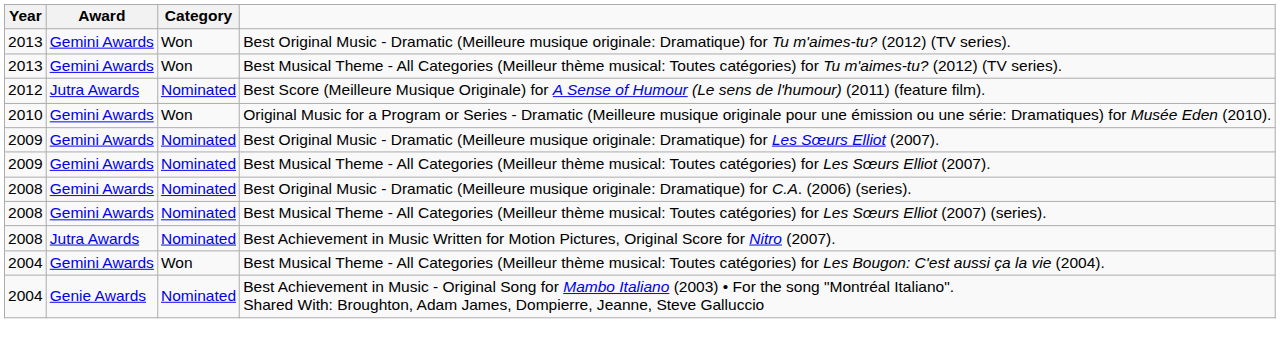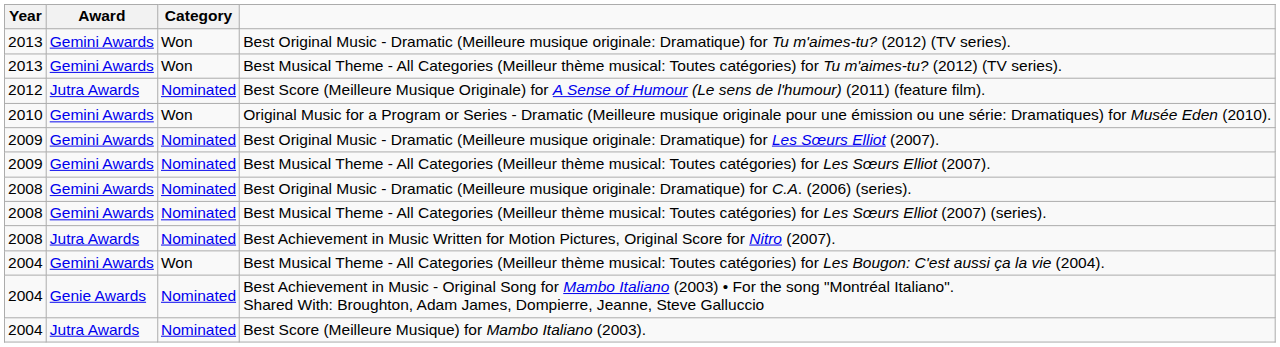 <table class="wikitable">
 <tr>
 <th>Year</th>
 <th>Award</th>
 <th>Category</th>
 </tr>
 <tr>
 <td>2013</td>
 <td><a href='#'>Gemini Awards</a></td>
 <td>Won</td>
 <td>Best Original Music - Dramatic (Meilleure musique originale: Dramatique) for <em>Tu m'aimes-tu?</em> (2012) (TV series).</td>
 </tr>
 <tr>
 <td>2013</td>
 <td><a href='#'>Gemini Awards</a></td>
 <td>Won</td>
 <td>Best Musical Theme - All Categories (Meilleur thème musical: Toutes catégories) for <em>Tu m'aimes-tu?</em> (2012) (TV series).</td>
 </tr>
 <tr>
 <td>2012</td>
 <td><a href='#'>Jutra Awards</a></td>
 <td><a href='#'>Nominated</a></td>
 <td>Best Score (Meilleure Musique Originale) for <em><a href='#'>A Sense of Humour</a> (Le sens de l'humour)</em> (2011) (feature film).</td>
 </tr>
 <tr>
 <td>2010</td>
 <td><a href='#'>Gemini Awards</a></td>
 <td>Won</td>
 <td>Original Music for a Program or Series - Dramatic (Meilleure musique originale pour une émission ou une série: Dramatiques) for <em>Musée Eden</em> (2010).</td>
 </tr>
 <tr>
 <td>2009</td>
 <td><a href='#'>Gemini Awards</a></td>
 <td><a href='#'>Nominated</a></td>
 <td>Best Original Music - Dramatic (Meilleure musique originale: Dramatique) for <em><a href='#'>Les Sœurs Elliot</a></em> (2007).</td>
 </tr>
 <tr>
 <td>2009</td>
 <td><a href='#'>Gemini Awards</a></td>
 <td><a href='#'>Nominated</a></td>
 <td>Best Musical Theme - All Categories (Meilleur thème musical: Toutes catégories) for <em>Les Sœurs Elliot</em> (2007).</td>
 </tr>
 <tr>
 <td>2008</td>
 <td><a href='#'>Gemini Awards</a></td>
 <td><a href='#'>Nominated</a></td>
 <td>Best Original Music - Dramatic (Meilleure musique originale: Dramatique) for <em>C.A</em>. (2006) (series).</td>
 </tr>
 <tr>
 <td>2008</td>
 <td><a href='#'>Gemini Awards</a></td>
 <td><a href='#'>Nominated</a></td>
 <td>Best Musical Theme - All Categories (Meilleur thème musical: Toutes catégories) for <em>Les Sœurs Elliot</em> (2007) (series).</td>
 </tr>
 <tr>
 <td>2008</td>
 <td><a href='#'>Jutra Awards</a></td>
 <td><a href='#'>Nominated</a></td>
 <td>Best Achievement in Music Written for Motion Pictures, Original Score for <em><a href='#'>Nitro</a></em> (2007).</td>
 </tr>
 <tr>
 <td>2004</td>
 <td><a href='#'>Gemini Awards</a></td>
 <td>Won</td>
 <td>Best Musical Theme - All Categories (Meilleur thème musical: Toutes catégories) for <em>Les Bougon: C'est aussi ça la vie</em> (2004).</td>
 </tr>
 <tr>
 <td>2004</td>
 <td><a href='#'>Genie Awards</a></td>
 <td><a href='#'>Nominated</a></td>
 <td>Best Achievement in Music - Original Song for <em><a href='#'>Mambo Italiano</a></em> (2003) • For the song "Montréal Italiano".<br>Shared With: Broughton, Adam James, Dompierre, Jeanne, Steve Galluccio</td>
 </tr>
+<tr>
+<td>2004</td>
+<td><a href='#'>Jutra Awards</a></td>
+<td><a href='#'>Nominated</a></td>
+<td>Best Score (Meilleure Musique) for <em>Mambo Italiano</em> (2003).</td>
+</tr>
 </table>
